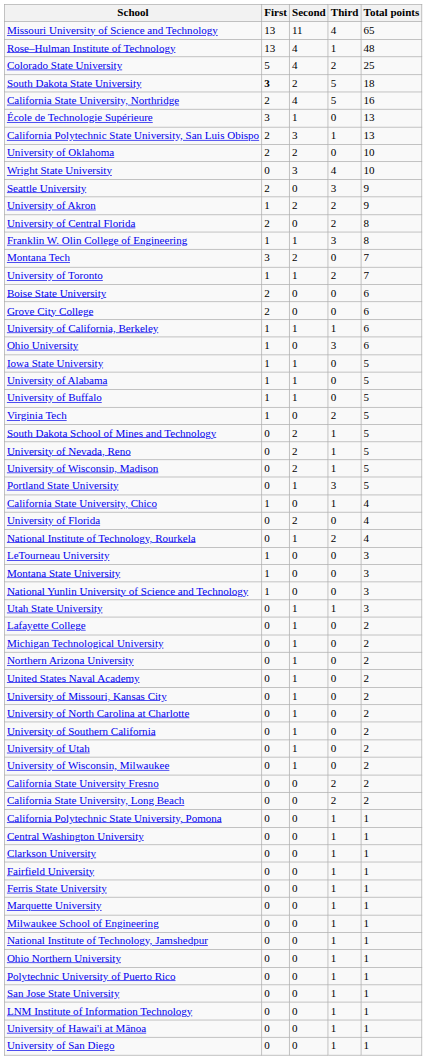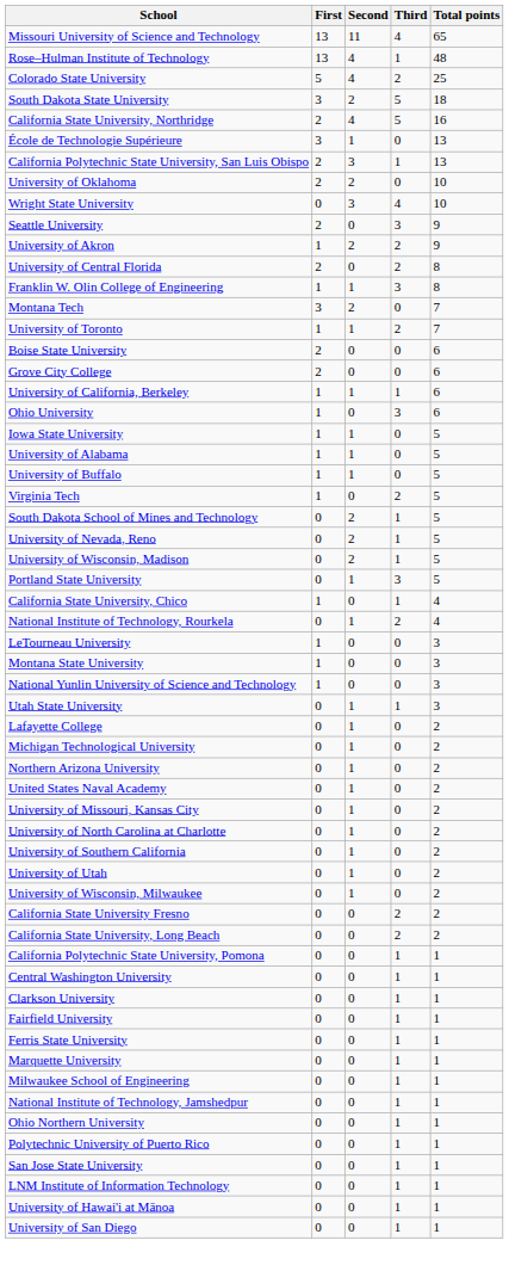 <table class="wikitable mw-collapsible">
 <tr>
 <th>School</th>
 <th>First</th>
 <th>Second</th>
 <th>Third</th>
 <th>Total points</th>
 </tr>
 <tr>
 <td><a href='#'>Missouri University of Science and Technology</a></td>
 <td>13</td>
 <td>11</td>
 <td>4</td>
 <td>65</td>
 </tr>
 <tr>
 <td><a href='#'>Rose–Hulman Institute of Technology</a></td>
 <td>13</td>
 <td>4</td>
 <td>1</td>
 <td>48</td>
 </tr>
 <tr>
 <td><a href='#'>Colorado State University</a></td>
 <td>5</td>
 <td>4</td>
 <td>2</td>
 <td>25</td>
 </tr>
 <tr>
 <td><a href='#'>South Dakota State University</a></td>
-<td><strong>3</strong></td>
+<td>3</td>
 <td>2</td>
 <td>5</td>
 <td>18</td>
 </tr>
 <tr>
 <td><a href='#'>California State University, Northridge</a></td>
 <td>2</td>
 <td>4</td>
 <td>5</td>
 <td>16</td>
 </tr>
 <tr>
 <td><a href='#'>École de Technologie Supérieure</a></td>
 <td>3</td>
 <td>1</td>
 <td>0</td>
 <td>13</td>
 </tr>
 <tr>
 <td><a href='#'>California Polytechnic State University, San Luis Obispo</a></td>
 <td>2</td>
 <td>3</td>
 <td>1</td>
 <td>13</td>
 </tr>
 <tr>
 <td><a href='#'>University of Oklahoma</a></td>
 <td>2</td>
 <td>2</td>
 <td>0</td>
 <td>10</td>
 </tr>
 <tr>
 <td><a href='#'>Wright State University</a></td>
 <td>0</td>
 <td>3</td>
 <td>4</td>
 <td>10</td>
 </tr>
 <tr>
 <td><a href='#'>Seattle University</a></td>
 <td>2</td>
 <td>0</td>
 <td>3</td>
 <td>9</td>
 </tr>
 <tr>
 <td><a href='#'>University of Akron</a></td>
 <td>1</td>
 <td>2</td>
 <td>2</td>
 <td>9</td>
 </tr>
 <tr>
 <td><a href='#'>University of Central Florida</a></td>
 <td>2</td>
 <td>0</td>
 <td>2</td>
 <td>8</td>
 </tr>
 <tr>
 <td><a href='#'>Franklin W. Olin College of Engineering</a></td>
 <td>1</td>
 <td>1</td>
 <td>3</td>
 <td>8</td>
 </tr>
 <tr>
 <td><a href='#'>Montana Tech</a></td>
 <td>3</td>
 <td>2</td>
 <td>0</td>
 <td>7</td>
 </tr>
 <tr>
 <td><a href='#'>University of Toronto</a></td>
 <td>1</td>
 <td>1</td>
 <td>2</td>
 <td>7</td>
 </tr>
 <tr>
 <td><a href='#'>Boise State University</a></td>
 <td>2</td>
 <td>0</td>
 <td>0</td>
 <td>6</td>
 </tr>
 <tr>
 <td><a href='#'>Grove City College</a></td>
 <td>2</td>
 <td>0</td>
 <td>0</td>
 <td>6</td>
 </tr>
 <tr>
 <td><a href='#'>University of California, Berkeley</a></td>
 <td>1</td>
 <td>1</td>
 <td>1</td>
 <td>6</td>
 </tr>
 <tr>
 <td><a href='#'>Ohio University</a></td>
 <td>1</td>
 <td>0</td>
 <td>3</td>
 <td>6</td>
 </tr>
 <tr>
 <td><a href='#'>Iowa State University</a></td>
 <td>1</td>
 <td>1</td>
 <td>0</td>
 <td>5</td>
 </tr>
 <tr>
 <td><a href='#'>University of Alabama</a></td>
 <td>1</td>
 <td>1</td>
 <td>0</td>
 <td>5</td>
 </tr>
 <tr>
 <td><a href='#'>University of Buffalo</a></td>
 <td>1</td>
 <td>1</td>
 <td>0</td>
 <td>5</td>
 </tr>
 <tr>
 <td><a href='#'>Virginia Tech</a></td>
 <td>1</td>
 <td>0</td>
 <td>2</td>
 <td>5</td>
 </tr>
 <tr>
 <td><a href='#'>South Dakota School of Mines and Technology</a></td>
 <td>0</td>
 <td>2</td>
 <td>1</td>
 <td>5</td>
 </tr>
 <tr>
 <td><a href='#'>University of Nevada, Reno</a></td>
 <td>0</td>
 <td>2</td>
 <td>1</td>
 <td>5</td>
 </tr>
 <tr>
 <td><a href='#'>University of Wisconsin, Madison</a></td>
 <td>0</td>
 <td>2</td>
 <td>1</td>
 <td>5</td>
 </tr>
 <tr>
 <td><a href='#'>Portland State University</a></td>
 <td>0</td>
 <td>1</td>
 <td>3</td>
 <td>5</td>
 </tr>
 <tr>
 <td><a href='#'>California State University, Chico</a></td>
 <td>1</td>
 <td>0</td>
 <td>1</td>
-<td>4</td>
-</tr>
-<tr>
-<td><a href='#'>University of Florida</a></td>
-<td>0</td>
-<td>2</td>
-<td>0</td>
 <td>4</td>
 </tr>
 <tr>
 <td><a href='#'>National Institute of Technology, Rourkela</a></td>
 <td>0</td>
 <td>1</td>
 <td>2</td>
 <td>4</td>
 </tr>
 <tr>
 <td><a href='#'>LeTourneau University</a></td>
 <td>1</td>
 <td>0</td>
 <td>0</td>
 <td>3</td>
 </tr>
 <tr>
 <td><a href='#'>Montana State University</a></td>
 <td>1</td>
 <td>0</td>
 <td>0</td>
 <td>3</td>
 </tr>
 <tr>
 <td><a href='#'>National Yunlin University of Science and Technology</a></td>
 <td>1</td>
 <td>0</td>
 <td>0</td>
 <td>3</td>
 </tr>
 <tr>
 <td><a href='#'>Utah State University</a></td>
 <td>0</td>
 <td>1</td>
 <td>1</td>
 <td>3</td>
 </tr>
 <tr>
 <td><a href='#'>Lafayette College</a></td>
 <td>0</td>
 <td>1</td>
 <td>0</td>
 <td>2</td>
 </tr>
 <tr>
 <td><a href='#'>Michigan Technological University</a></td>
 <td>0</td>
 <td>1</td>
 <td>0</td>
 <td>2</td>
 </tr>
 <tr>
 <td><a href='#'>Northern Arizona University</a></td>
 <td>0</td>
 <td>1</td>
 <td>0</td>
 <td>2</td>
 </tr>
 <tr>
 <td><a href='#'>United States Naval Academy</a></td>
 <td>0</td>
 <td>1</td>
 <td>0</td>
 <td>2</td>
 </tr>
 <tr>
 <td><a href='#'>University of Missouri, Kansas City</a></td>
 <td>0</td>
 <td>1</td>
 <td>0</td>
 <td>2</td>
 </tr>
 <tr>
 <td><a href='#'>University of North Carolina at Charlotte</a></td>
 <td>0</td>
 <td>1</td>
 <td>0</td>
 <td>2</td>
 </tr>
 <tr>
 <td><a href='#'>University of Southern California</a></td>
 <td>0</td>
 <td>1</td>
 <td>0</td>
 <td>2</td>
 </tr>
 <tr>
 <td><a href='#'>University of Utah</a></td>
 <td>0</td>
 <td>1</td>
 <td>0</td>
 <td>2</td>
 </tr>
 <tr>
 <td><a href='#'>University of Wisconsin, Milwaukee</a></td>
 <td>0</td>
 <td>1</td>
 <td>0</td>
 <td>2</td>
 </tr>
 <tr>
 <td><a href='#'>California State University Fresno</a></td>
 <td>0</td>
 <td>0</td>
 <td>2</td>
 <td>2</td>
 </tr>
 <tr>
 <td><a href='#'>California State University, Long Beach</a></td>
 <td>0</td>
 <td>0</td>
 <td>2</td>
 <td>2</td>
 </tr>
 <tr>
 <td><a href='#'>California Polytechnic State University, Pomona</a></td>
 <td>0</td>
 <td>0</td>
 <td>1</td>
 <td>1</td>
 </tr>
 <tr>
 <td><a href='#'>Central Washington University</a></td>
 <td>0</td>
 <td>0</td>
 <td>1</td>
 <td>1</td>
 </tr>
 <tr>
 <td><a href='#'>Clarkson University</a></td>
 <td>0</td>
 <td>0</td>
 <td>1</td>
 <td>1</td>
 </tr>
 <tr>
 <td><a href='#'>Fairfield University</a></td>
 <td>0</td>
 <td>0</td>
 <td>1</td>
 <td>1</td>
 </tr>
 <tr>
 <td><a href='#'>Ferris State University</a></td>
 <td>0</td>
 <td>0</td>
 <td>1</td>
 <td>1</td>
 </tr>
 <tr>
 <td><a href='#'>Marquette University</a></td>
 <td>0</td>
 <td>0</td>
 <td>1</td>
 <td>1</td>
 </tr>
 <tr>
 <td><a href='#'>Milwaukee School of Engineering</a></td>
 <td>0</td>
 <td>0</td>
 <td>1</td>
 <td>1</td>
 </tr>
 <tr>
 <td><a href='#'>National Institute of Technology, Jamshedpur</a></td>
 <td>0</td>
 <td>0</td>
 <td>1</td>
 <td>1</td>
 </tr>
 <tr>
 <td><a href='#'>Ohio Northern University</a></td>
 <td>0</td>
 <td>0</td>
 <td>1</td>
 <td>1</td>
 </tr>
 <tr>
 <td><a href='#'>Polytechnic University of Puerto Rico</a></td>
 <td>0</td>
 <td>0</td>
 <td>1</td>
 <td>1</td>
 </tr>
 <tr>
 <td><a href='#'>San Jose State University</a></td>
 <td>0</td>
 <td>0</td>
 <td>1</td>
 <td>1</td>
 </tr>
 <tr>
 <td><a href='#'>LNM Institute of Information Technology</a></td>
 <td>0</td>
 <td>0</td>
 <td>1</td>
 <td>1</td>
 </tr>
 <tr>
 <td><a href='#'>University of Hawai'i at Mānoa</a></td>
 <td>0</td>
 <td>0</td>
 <td>1</td>
 <td>1</td>
 </tr>
 <tr>
 <td><a href='#'>University of San Diego</a></td>
 <td>0</td>
 <td>0</td>
 <td>1</td>
 <td>1</td>
 </tr>
 </table>
